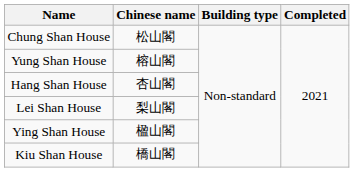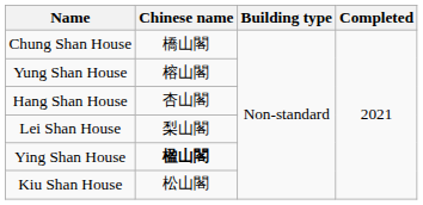 <table class="wikitable" style="text-align: center">
 <tr>
 <th>Name</th>
 <th>Chinese name</th>
 <th>Building type</th>
 <th>Completed</th>
 </tr>
 <tr>
 <td>Chung Shan House</td>
-<td>松山閣</td>
+<td>橋山閣</td>
 <td rowspan="6">Non-standard</td>
 <td rowspan="6">2021</td>
 </tr>
 <tr>
 <td>Yung Shan House</td>
 <td>榕山閣</td>
 </tr>
 <tr>
 <td>Hang Shan House</td>
 <td>杏山閣</td>
 </tr>
 <tr>
 <td>Lei Shan House</td>
 <td>梨山閣</td>
 </tr>
 <tr>
 <td>Ying Shan House</td>
-<td>楹山閣</td>
+<td><strong>楹山閣</strong></td>
 </tr>
 <tr>
 <td>Kiu Shan House</td>
-<td>橋山閣</td>
+<td>松山閣</td>
 </tr>
 </table>
